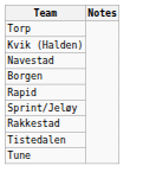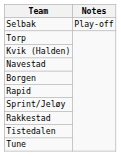 <table class="wikitable">
 <tr>
 <th>Team</th>
 <th>Notes</th>
+</tr>
+<tr>
+<td>Selbak</td>
+<td>Play-off</td>
 </tr>
 <tr>
 <td>Torp</td>
 </tr>
 <tr>
 <td>Kvik (Halden)</td>
 </tr>
 <tr>
 <td>Navestad</td>
 </tr>
 <tr>
 <td>Borgen</td>
 </tr>
 <tr>
 <td>Rapid</td>
 </tr>
 <tr>
 <td>Sprint/Jeløy</td>
 </tr>
 <tr>
 <td>Rakkestad</td>
 </tr>
 <tr>
 <td>Tistedalen</td>
 </tr>
 <tr>
 <td>Tune</td>
 </tr>
 </table>
